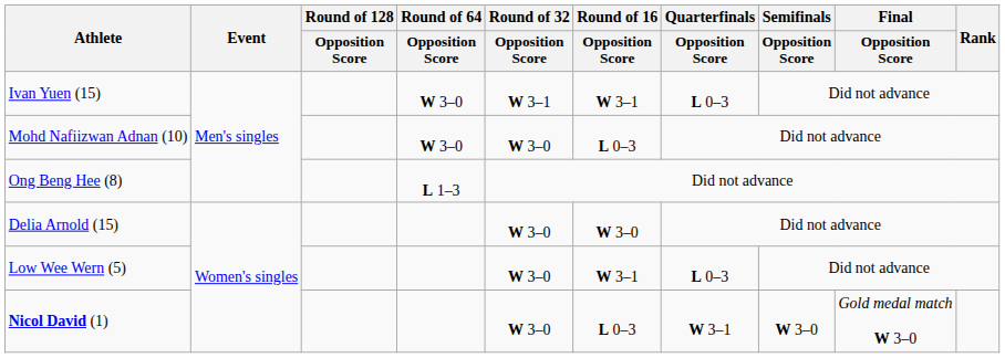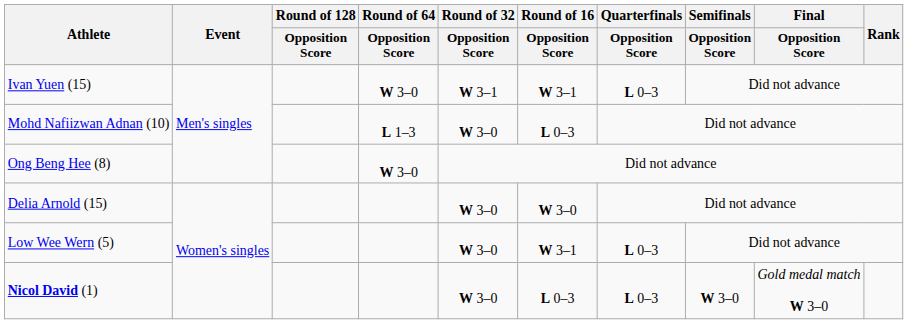 <table class="wikitable" style="font-size:90%;">
 <tr>
 <th rowspan="2">Athlete</th>
 <th rowspan="2">Event</th>
 <th>Round of 128</th>
 <th>Round of 64</th>
 <th>Round of 32</th>
 <th>Round of 16</th>
 <th>Quarterfinals</th>
 <th>Semifinals</th>
 <th>Final</th>
 <th rowspan=2>Rank</th>
 </tr>
 <tr style="font-size:95%">
 <th>Opposition<br>Score</th>
 <th>Opposition<br>Score</th>
 <th>Opposition<br>Score</th>
 <th>Opposition<br>Score</th>
 <th>Opposition<br>Score</th>
 <th>Opposition<br>Score</th>
 <th>Opposition<br>Score</th>
 </tr>
 <tr align=center>
 <td align=left><a href='#'>Ivan Yuen</a> (15)</td>
 <td align=left rowspan="3"><a href='#'>Men's singles</a></td>
 <td></td>
 <td><br><strong>W</strong> 3–0</td>
 <td><br><strong>W</strong> 3–1</td>
 <td><br><strong>W</strong> 3–1</td>
 <td><br><strong>L</strong> 0–3</td>
 <td colspan=3>Did not advance</td>
 </tr>
 <tr align=center>
 <td align=left><a href='#'>Mohd Nafiizwan Adnan</a> (10)</td>
 <td></td>
-<td><br><strong>W</strong> 3–0</td>
+<td><br><strong>L</strong> 1–3</td>
 <td><br><strong>W</strong> 3–0</td>
 <td><br><strong>L</strong> 0–3</td>
 <td colspan=4>Did not advance</td>
 </tr>
 <tr align=center>
 <td align=left><a href='#'>Ong Beng Hee</a> (8)</td>
 <td></td>
-<td><br><strong>L</strong> 1–3</td>
+<td><br><strong>W</strong> 3–0</td>
 <td colspan=6>Did not advance</td>
 </tr>
 <tr align=center>
 <td align=left><a href='#'>Delia Arnold</a> (15)</td>
 <td align=left rowspan="3"><a href='#'>Women's singles</a></td>
 <td></td>
 <td></td>
 <td><br><strong>W</strong> 3–0</td>
 <td><br><strong>W</strong> 3–0</td>
 <td colspan=4>Did not advance</td>
 </tr>
 <tr align=center>
 <td align=left><a href='#'>Low Wee Wern</a> (5)</td>
 <td></td>
 <td></td>
 <td><br><strong>W</strong> 3–0</td>
 <td><br><strong>W</strong> 3–1</td>
 <td><br><strong>L</strong> 0–3</td>
 <td colspan=3>Did not advance</td>
 </tr>
 <tr align=center>
 <td align=left><strong><a href='#'>Nicol David</a></strong> (1)</td>
 <td></td>
 <td></td>
 <td><br><strong>W</strong> 3–0</td>
 <td><br><strong>L</strong> 0–3</td>
-<td><br><strong>W</strong> 3–1</td>
+<td><br><strong>L</strong> 0–3</td>
 <td><br><strong>W</strong> 3–0</td>
 <td><em>Gold medal match</em><br><br><strong>W</strong> 3–0</td>
 <td></td>
 </tr>
 </table>
